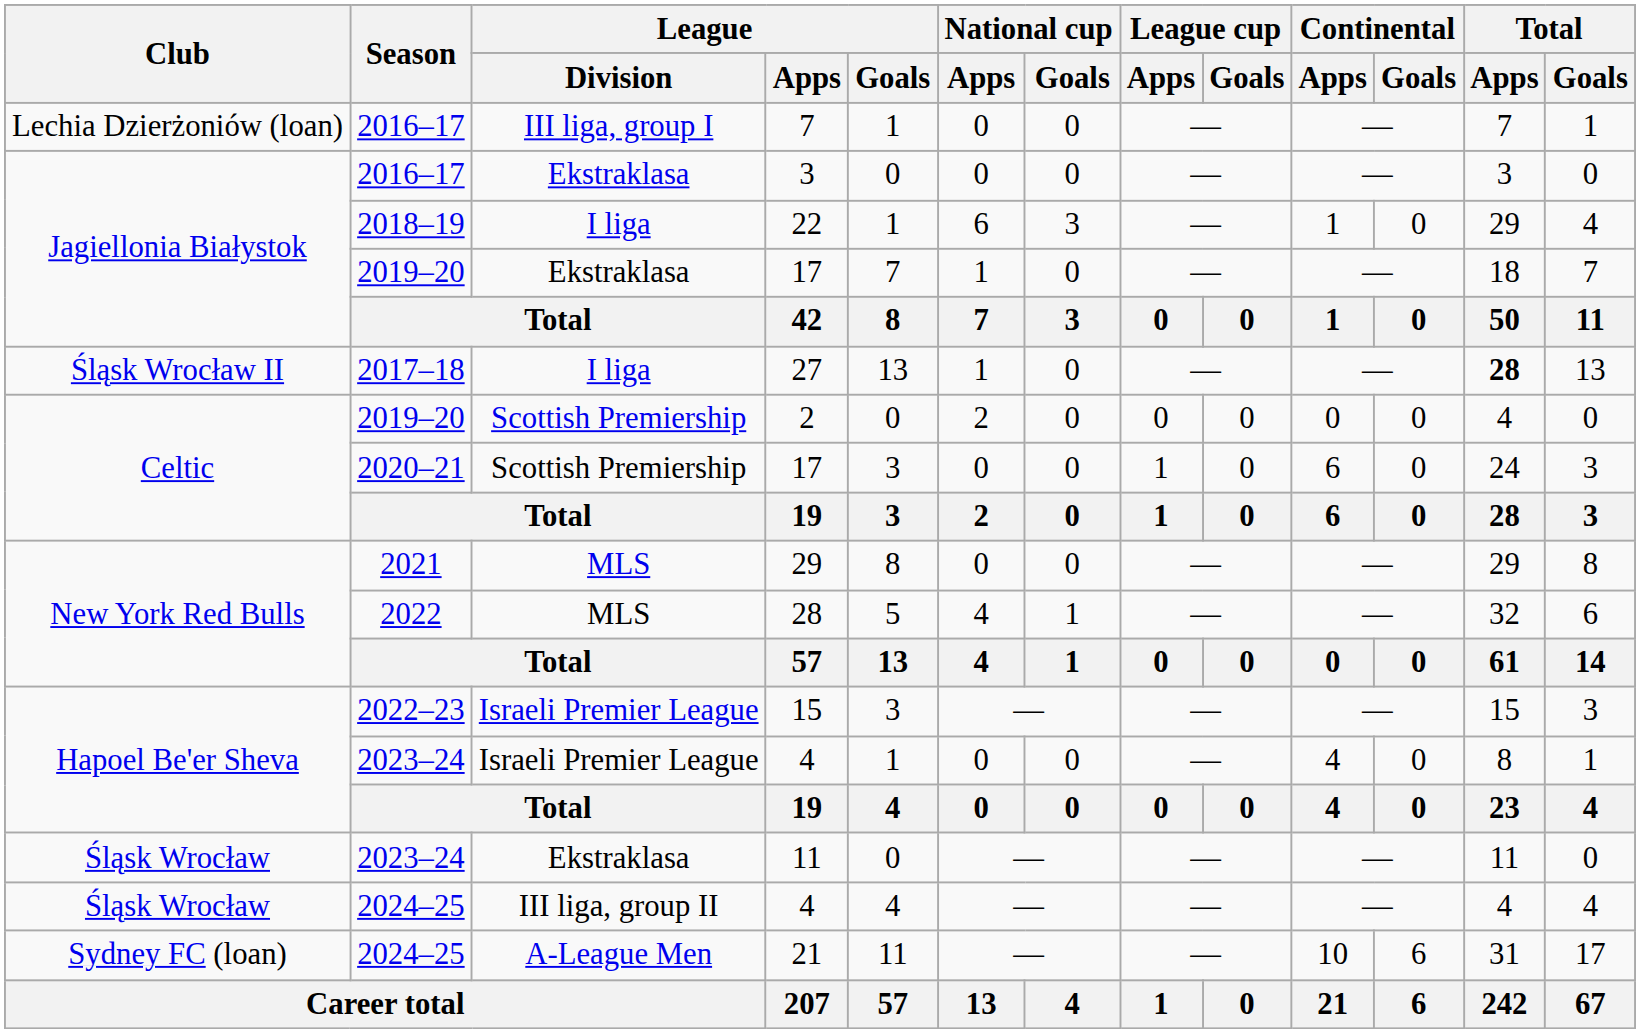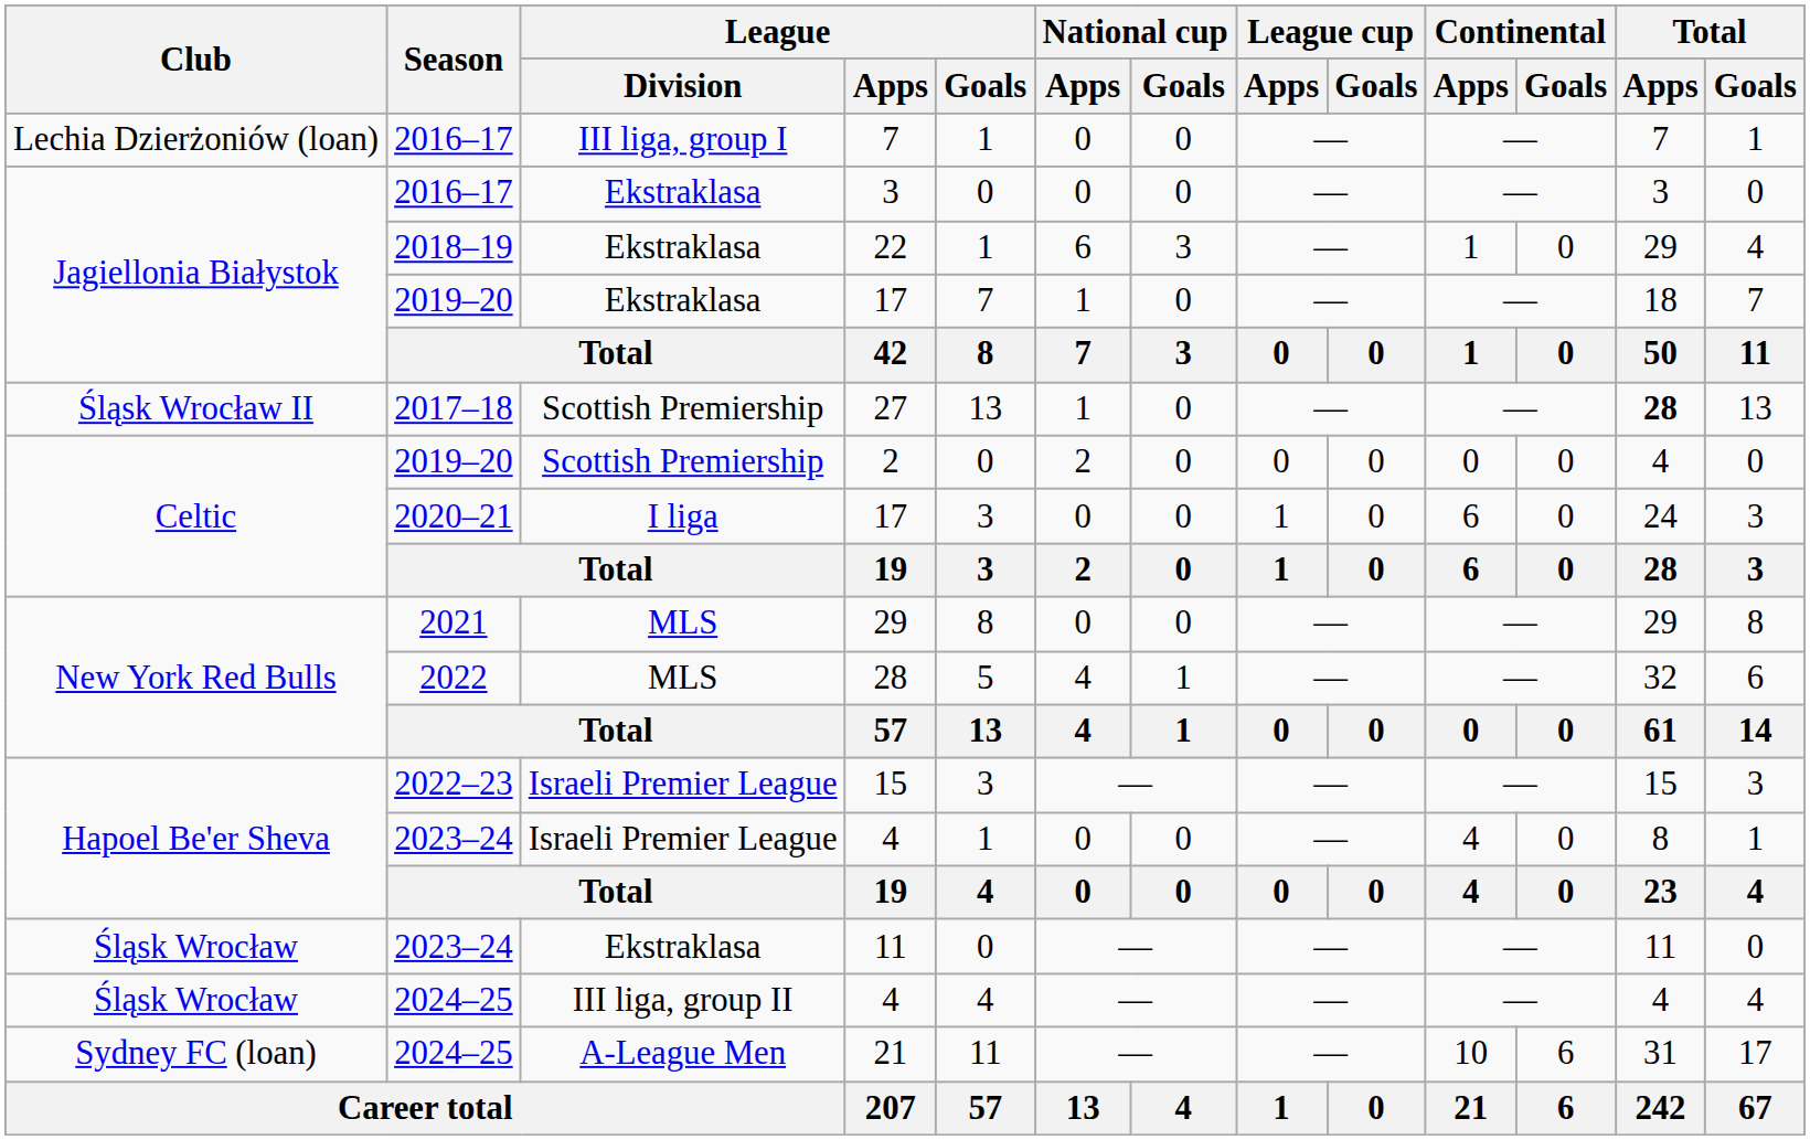 <table class="wikitable" style="text-align:center">
 <tr>
 <th rowspan="2">Club</th>
 <th rowspan="2">Season</th>
 <th colspan="3">League</th>
 <th colspan="2">National cup</th>
 <th colspan="2">League cup</th>
 <th colspan="2">Continental</th>
 <th colspan="2">Total</th>
 </tr>
 <tr>
 <th>Division</th>
 <th>Apps</th>
 <th>Goals</th>
 <th>Apps</th>
 <th>Goals</th>
 <th>Apps</th>
 <th>Goals</th>
 <th>Apps</th>
 <th>Goals</th>
 <th>Apps</th>
 <th>Goals</th>
 </tr>
 <tr>
 <td>Lechia Dzierżoniów (loan)</td>
 <td><a href='#'>2016–17</a></td>
 <td><a href='#'>III liga, group I</a></td>
 <td>7</td>
 <td>1</td>
 <td>0</td>
 <td>0</td>
 <td colspan="2">—</td>
 <td colspan="2">—</td>
 <td>7</td>
 <td>1</td>
 </tr>
 <tr>
 <td rowspan="4"><a href='#'>Jagiellonia Białystok</a></td>
 <td><a href='#'>2016–17</a></td>
 <td><a href='#'>Ekstraklasa</a></td>
 <td>3</td>
 <td>0</td>
 <td>0</td>
 <td>0</td>
 <td colspan="2">—</td>
 <td colspan="2">—</td>
 <td>3</td>
 <td>0</td>
 </tr>
 <tr>
 <td><a href='#'>2018–19</a></td>
-<td><a href='#'>I liga</a></td>
+<td>Ekstraklasa</td>
 <td>22</td>
 <td>1</td>
 <td>6</td>
 <td>3</td>
 <td colspan="2">—</td>
 <td>1</td>
 <td>0</td>
 <td>29</td>
 <td>4</td>
 </tr>
 <tr>
 <td><a href='#'>2019–20</a></td>
 <td>Ekstraklasa</td>
 <td>17</td>
 <td>7</td>
 <td>1</td>
 <td>0</td>
 <td colspan="2">—</td>
 <td colspan="2">—</td>
 <td>18</td>
 <td>7</td>
 </tr>
 <tr>
 <th colspan="2">Total</th>
 <th>42</th>
 <th>8</th>
 <th>7</th>
 <th>3</th>
 <th>0</th>
 <th>0</th>
 <th>1</th>
 <th>0</th>
 <th>50</th>
 <th>11</th>
 </tr>
 <tr>
 <td><a href='#'>Śląsk Wrocław II</a></td>
 <td><a href='#'>2017–18</a></td>
-<td><a href='#'>I liga</a></td>
+<td>Scottish Premiership</td>
 <td>27</td>
 <td>13</td>
 <td>1</td>
 <td>0</td>
 <td colspan="2">—</td>
 <td colspan="2">—</td>
 <td><strong>28</strong></td>
 <td>13</td>
 </tr>
 <tr>
 <td rowspan="3"><a href='#'>Celtic</a></td>
 <td><a href='#'>2019–20</a></td>
 <td><a href='#'>Scottish Premiership</a></td>
 <td>2</td>
 <td>0</td>
 <td>2</td>
 <td>0</td>
 <td>0</td>
 <td>0</td>
 <td>0</td>
 <td>0</td>
 <td>4</td>
 <td>0</td>
 </tr>
 <tr>
 <td><a href='#'>2020–21</a></td>
-<td>Scottish Premiership</td>
+<td><a href='#'>I liga</a></td>
 <td>17</td>
 <td>3</td>
 <td>0</td>
 <td>0</td>
 <td>1</td>
 <td>0</td>
 <td>6</td>
 <td>0</td>
 <td>24</td>
 <td>3</td>
 </tr>
 <tr>
 <th colspan="2">Total</th>
 <th>19</th>
 <th>3</th>
 <th>2</th>
 <th>0</th>
 <th>1</th>
 <th>0</th>
 <th>6</th>
 <th>0</th>
 <th>28</th>
 <th>3</th>
 </tr>
 <tr>
 <td rowspan="3"><a href='#'>New York Red Bulls</a></td>
 <td><a href='#'>2021</a></td>
 <td><a href='#'>MLS</a></td>
 <td>29</td>
 <td>8</td>
 <td>0</td>
 <td>0</td>
 <td colspan="2">—</td>
 <td colspan="2">—</td>
 <td>29</td>
 <td>8</td>
 </tr>
 <tr>
 <td><a href='#'>2022</a></td>
 <td>MLS</td>
 <td>28</td>
 <td>5</td>
 <td>4</td>
 <td>1</td>
 <td colspan="2">—</td>
 <td colspan="2">—</td>
 <td>32</td>
 <td>6</td>
 </tr>
 <tr>
 <th colspan="2">Total</th>
 <th>57</th>
 <th>13</th>
 <th>4</th>
 <th>1</th>
 <th>0</th>
 <th>0</th>
 <th>0</th>
 <th>0</th>
 <th>61</th>
 <th>14</th>
 </tr>
 <tr>
 <td rowspan="3"><a href='#'>Hapoel Be'er Sheva</a></td>
 <td><a href='#'>2022–23</a></td>
 <td><a href='#'>Israeli Premier League</a></td>
 <td>15</td>
 <td>3</td>
 <td colspan="2">—</td>
 <td colspan="2">—</td>
 <td colspan="2">—</td>
 <td>15</td>
 <td>3</td>
 </tr>
 <tr>
 <td><a href='#'>2023–24</a></td>
 <td>Israeli Premier League</td>
 <td>4</td>
 <td>1</td>
 <td>0</td>
 <td>0</td>
 <td colspan="2">—</td>
 <td>4</td>
 <td>0</td>
 <td>8</td>
 <td>1</td>
 </tr>
 <tr>
 <th colspan="2">Total</th>
 <th>19</th>
 <th>4</th>
 <th>0</th>
 <th>0</th>
 <th>0</th>
 <th>0</th>
 <th>4</th>
 <th>0</th>
 <th>23</th>
 <th>4</th>
 </tr>
 <tr>
 <td><a href='#'>Śląsk Wrocław</a></td>
 <td><a href='#'>2023–24</a></td>
 <td>Ekstraklasa</td>
 <td>11</td>
 <td>0</td>
 <td colspan="2">—</td>
 <td colspan="2">—</td>
 <td colspan="2">—</td>
 <td>11</td>
 <td>0</td>
 </tr>
 <tr>
 <td><a href='#'>Śląsk Wrocław</a></td>
 <td><a href='#'>2024–25</a></td>
 <td>III liga, group II</td>
 <td>4</td>
 <td>4</td>
 <td colspan="2">—</td>
 <td colspan="2">—</td>
 <td colspan="2">—</td>
 <td>4</td>
 <td>4</td>
 </tr>
 <tr>
 <td><a href='#'>Sydney FC</a> (loan)</td>
 <td><a href='#'>2024–25</a></td>
 <td><a href='#'>A-League Men</a></td>
 <td>21</td>
 <td>11</td>
 <td colspan="2">—</td>
 <td colspan="2">—</td>
 <td>10</td>
 <td>6</td>
 <td>31</td>
 <td>17</td>
 </tr>
 <tr>
 <th colspan="3">Career total</th>
 <th>207</th>
 <th>57</th>
 <th>13</th>
 <th>4</th>
 <th>1</th>
 <th>0</th>
 <th>21</th>
 <th>6</th>
 <th>242</th>
 <th>67</th>
 </tr>
 </table>
